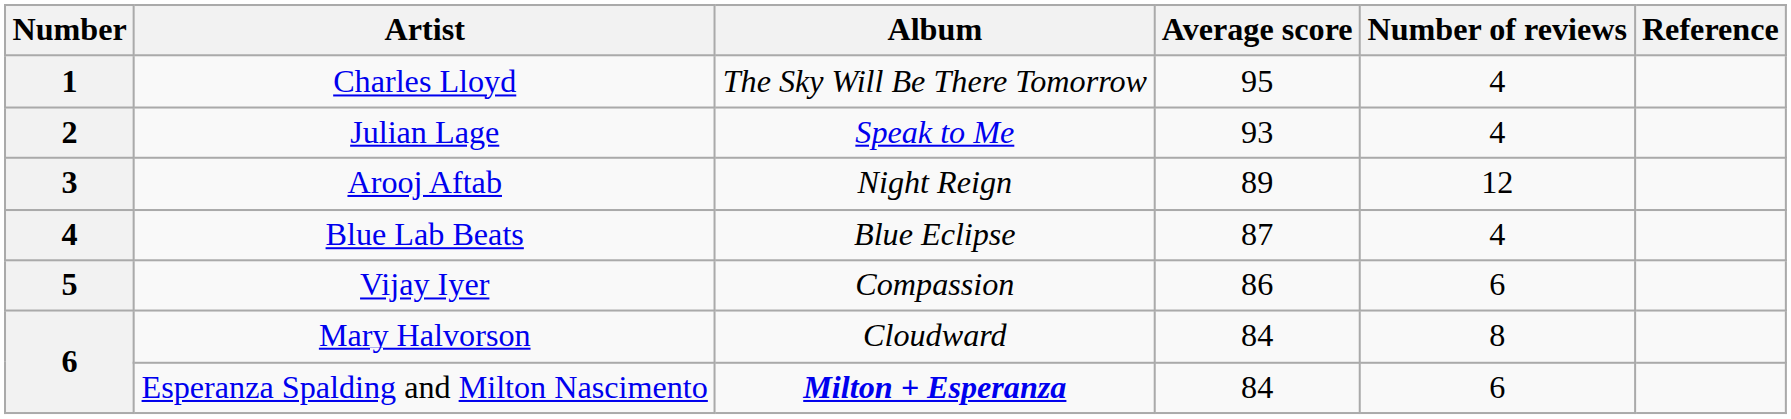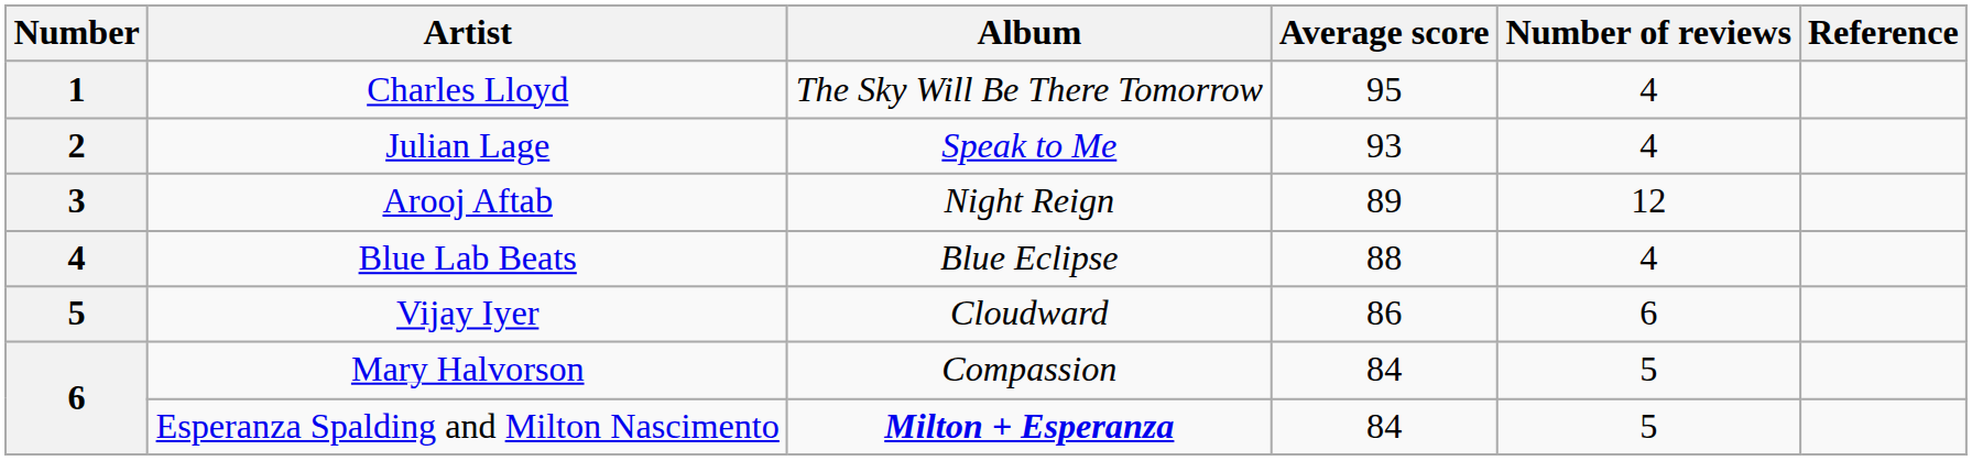 <table class="wikitable sortable" style="text-align:center;">
 <tr>
 <th scope="col">Number</th>
 <th scope="col">Artist</th>
 <th scope="col">Album</th>
 <th scope="col">Average score</th>
 <th scope="col">Number of reviews</th>
 <th scope="col">Reference</th>
 </tr>
 <tr>
 <th scope="row">1</th>
 <td><a href='#'>Charles Lloyd</a></td>
 <td><em>The Sky Will Be There Tomorrow</em></td>
 <td>95</td>
 <td>4</td>
 <td></td>
 </tr>
 <tr>
 <th>2</th>
 <td><a href='#'>Julian Lage</a></td>
 <td><a href='#'><em>Speak to Me</em></a></td>
 <td>93</td>
 <td>4</td>
 <td></td>
 </tr>
 <tr>
 <th scope="row">3</th>
 <td><a href='#'>Arooj Aftab</a></td>
 <td><em>Night Reign</em></td>
 <td>89</td>
 <td>12</td>
 <td></td>
 </tr>
 <tr>
 <th scope="row">4</th>
 <td><a href='#'>Blue Lab Beats</a></td>
 <td><em>Blue Eclipse</em></td>
-<td>87</td>
+<td>88</td>
 <td>4</td>
 <td></td>
 </tr>
 <tr>
 <th scope="row">5</th>
 <td><a href='#'>Vijay Iyer</a></td>
-<td><em>Compassion</em></td>
+<td><em>Cloudward</em></td>
 <td>86</td>
 <td>6</td>
 <td></td>
 </tr>
 <tr>
 <th rowspan="2" scope="row">6</th>
 <td><a href='#'>Mary Halvorson</a></td>
-<td><em>Cloudward</em></td>
+<td><em>Compassion</em></td>
 <td>84</td>
-<td>8</td>
+<td>5</td>
 <td></td>
 </tr>
 <tr>
 <td><a href='#'>Esperanza Spalding</a> and <a href='#'>Milton Nascimento</a></td>
 <td><strong><em><a href='#'>Milton + Esperanza</a></em></strong></td>
 <td>84</td>
-<td>6</td>
+<td>5</td>
 <td></td>
 </tr>
 </table>
